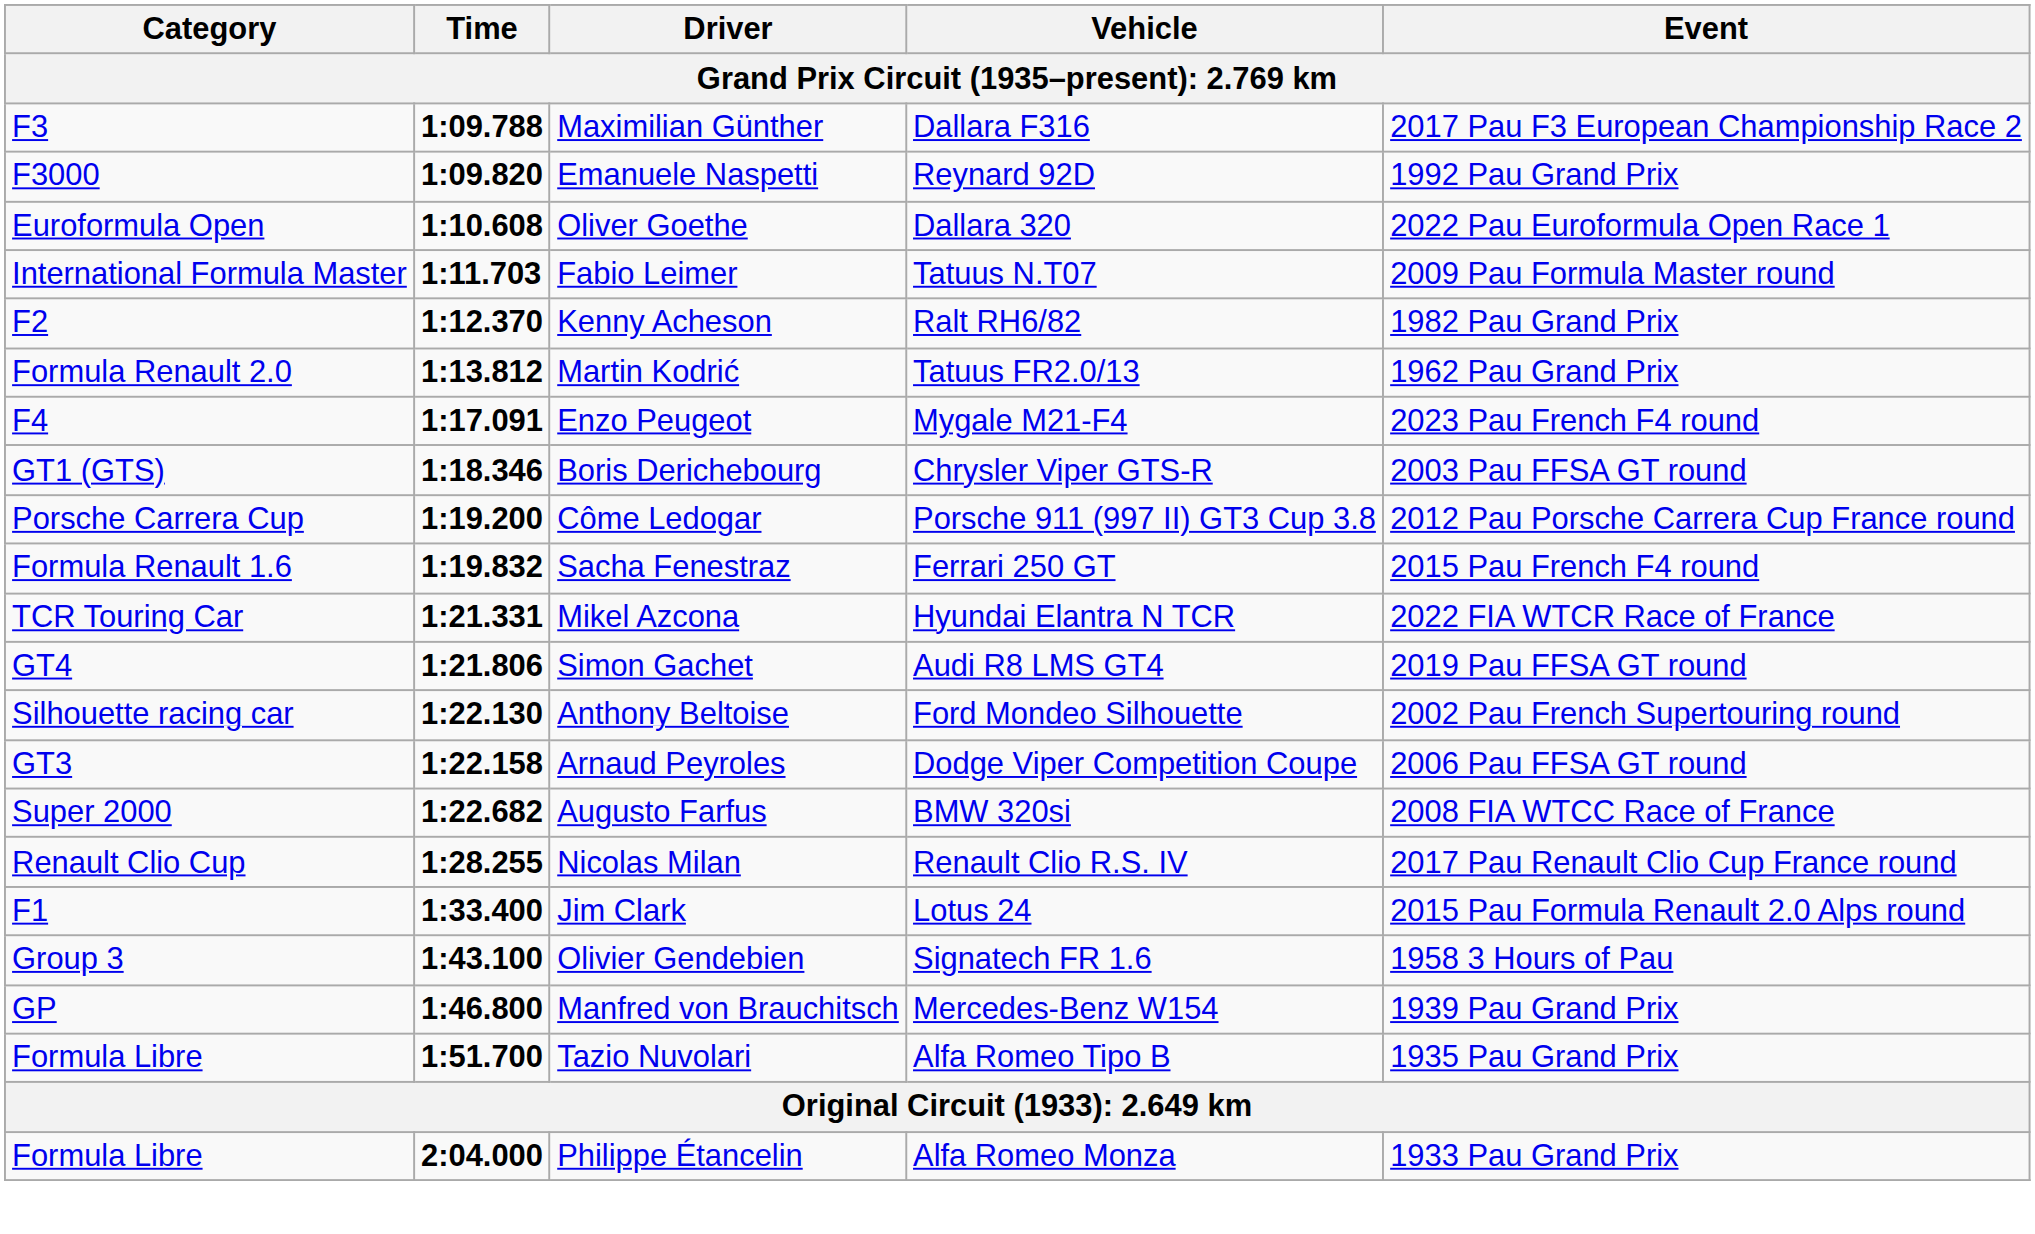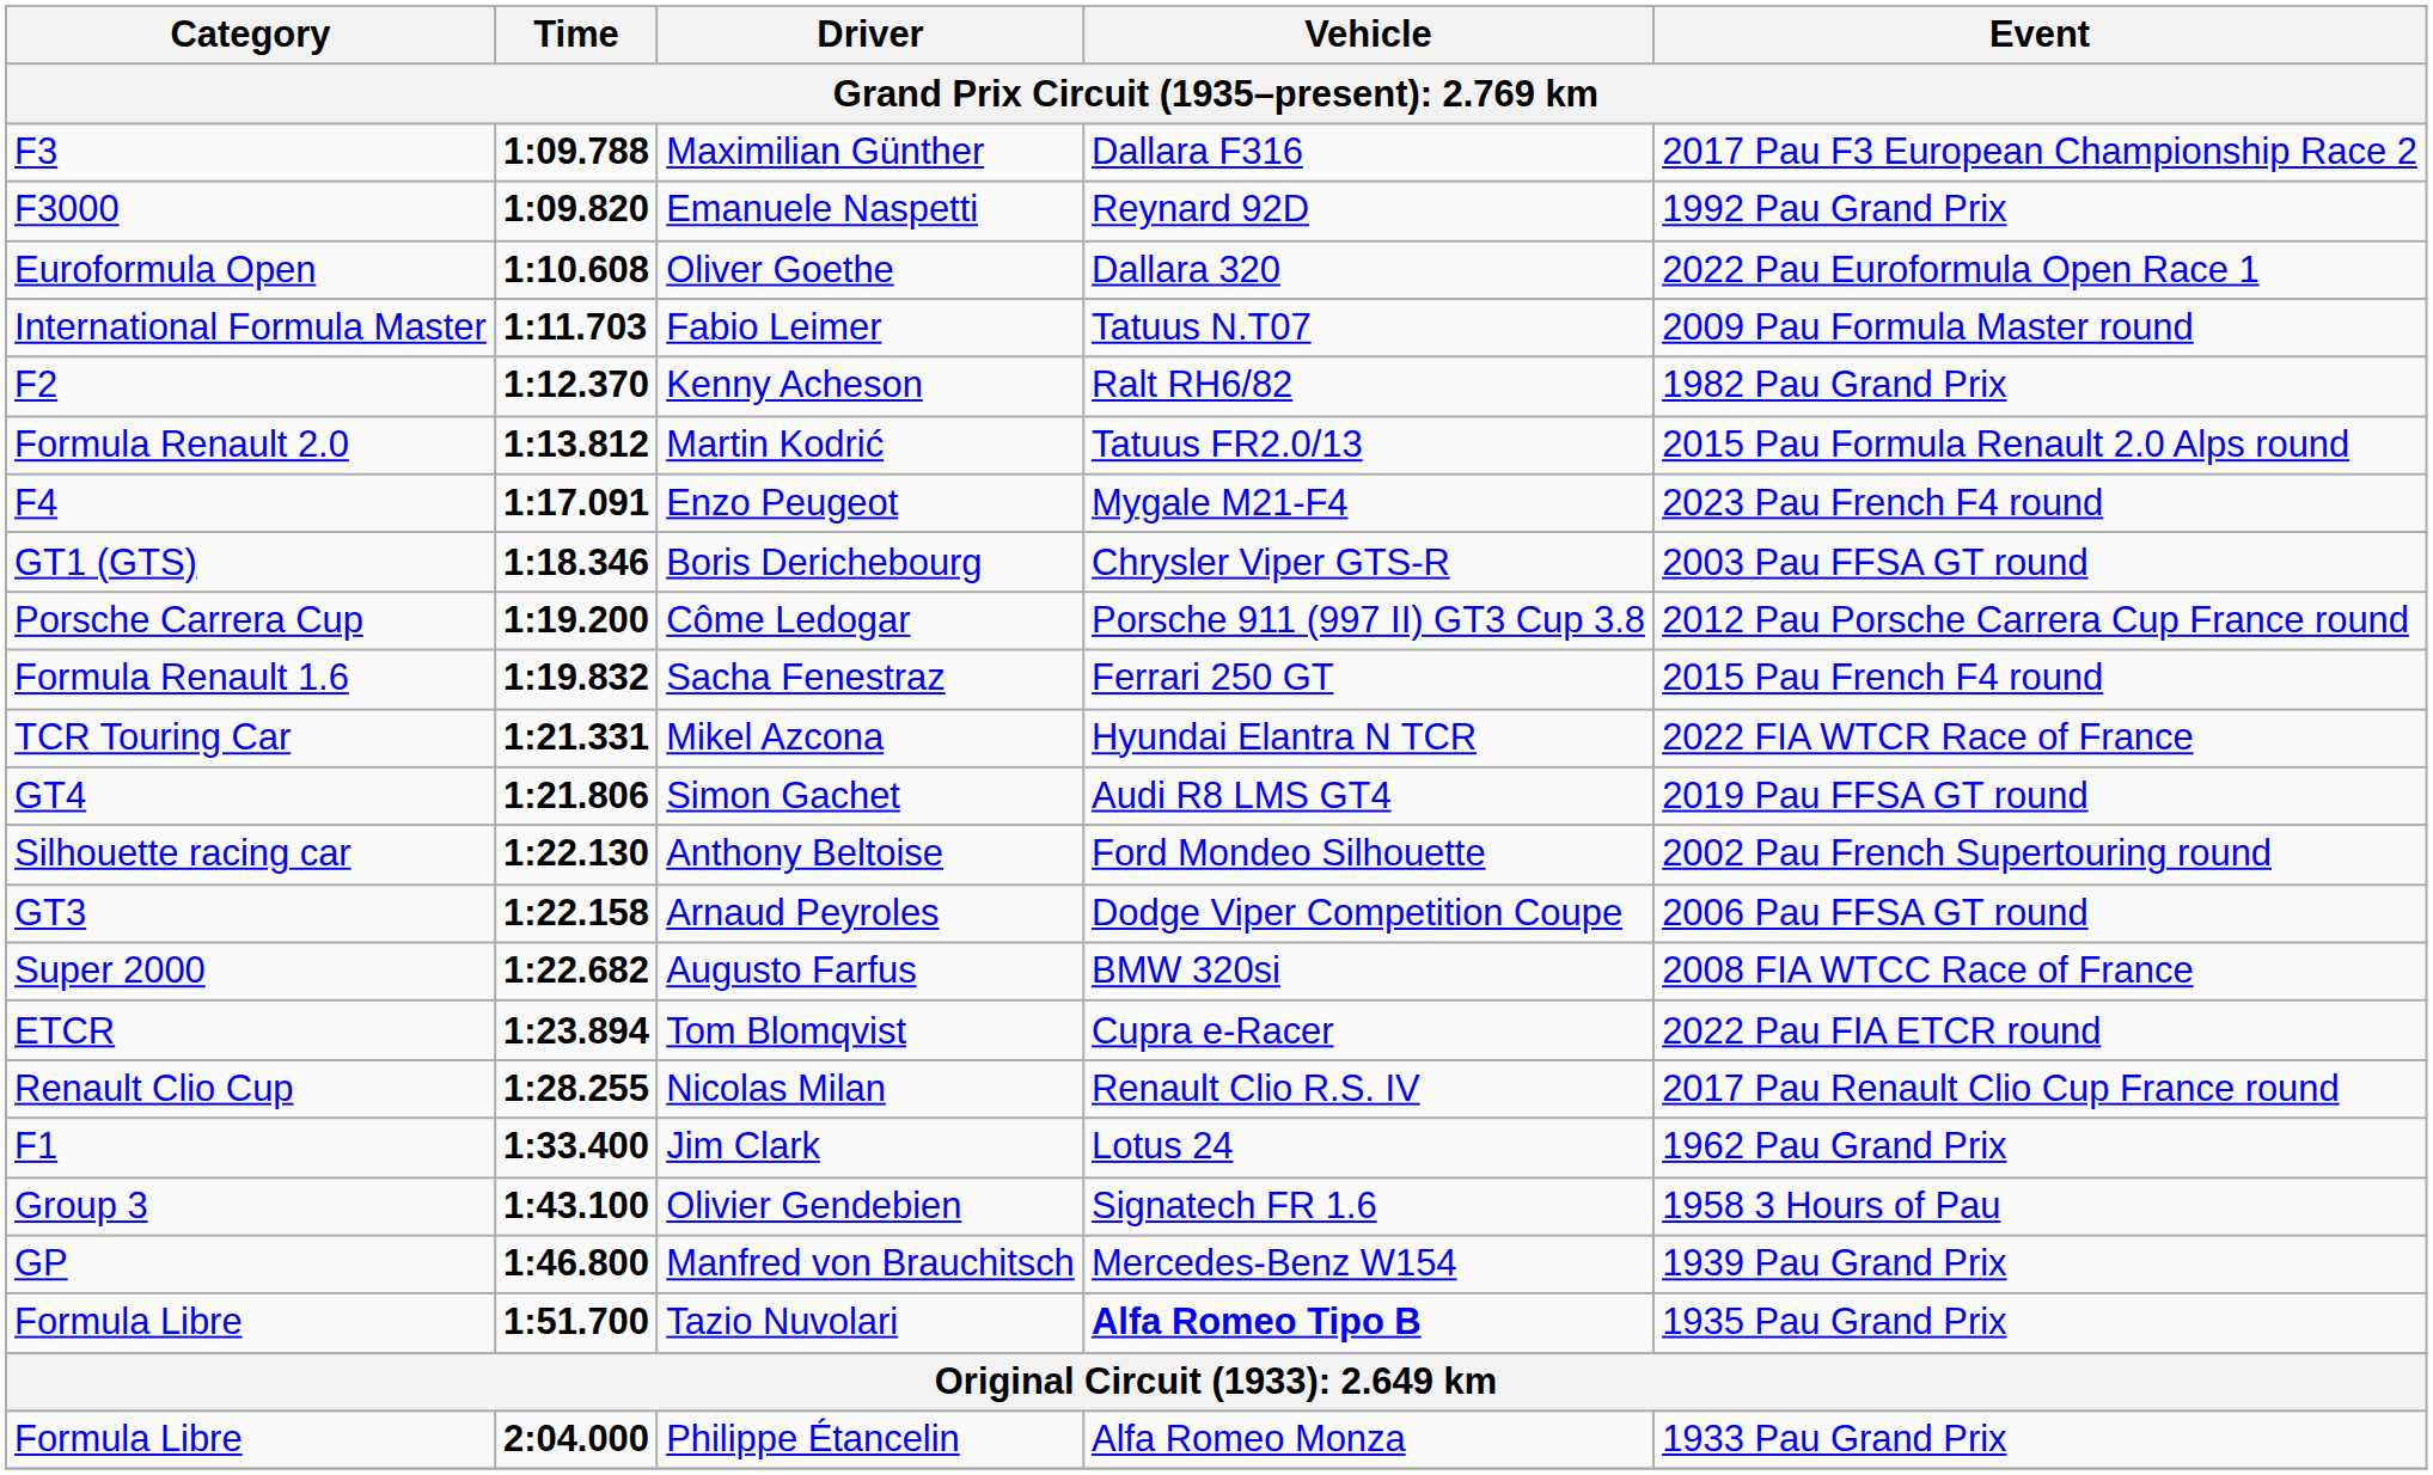 <table class="wikitable">
 <tr>
 <th>Category</th>
 <th>Time</th>
 <th>Driver</th>
 <th>Vehicle</th>
 <th>Event</th>
 </tr>
 <tr>
 <th colspan=5>Grand Prix Circuit (1935–present): 2.769 km</th>
 </tr>
 <tr>
 <td><a href='#'>F3</a></td>
 <td><strong>1:09.788</strong></td>
 <td><a href='#'>Maximilian Günther</a></td>
 <td><a href='#'>Dallara F316</a></td>
 <td><a href='#'>2017 Pau F3 European Championship Race 2</a></td>
 </tr>
 <tr>
 <td><a href='#'>F3000</a></td>
 <td><strong>1:09.820</strong></td>
 <td><a href='#'>Emanuele Naspetti</a></td>
 <td><a href='#'>Reynard 92D</a></td>
 <td><a href='#'>1992 Pau Grand Prix</a></td>
 </tr>
 <tr>
 <td><a href='#'>Euroformula Open</a></td>
 <td><strong>1:10.608</strong></td>
 <td><a href='#'>Oliver Goethe</a></td>
 <td><a href='#'>Dallara 320</a></td>
 <td><a href='#'>2022 Pau Euroformula Open Race 1</a></td>
 </tr>
 <tr>
 <td><a href='#'>International Formula Master</a></td>
 <td><strong>1:11.703</strong></td>
 <td><a href='#'>Fabio Leimer</a></td>
 <td><a href='#'>Tatuus N.T07</a></td>
 <td><a href='#'>2009 Pau Formula Master round</a></td>
 </tr>
 <tr>
 <td><a href='#'>F2</a></td>
 <td><strong>1:12.370</strong></td>
 <td><a href='#'>Kenny Acheson</a></td>
 <td><a href='#'>Ralt RH6/82</a></td>
 <td><a href='#'>1982 Pau Grand Prix</a></td>
 </tr>
 <tr>
 <td><a href='#'>Formula Renault 2.0</a></td>
 <td><strong>1:13.812</strong></td>
 <td><a href='#'>Martin Kodrić</a></td>
 <td><a href='#'>Tatuus FR2.0/13</a></td>
-<td><a href='#'>1962 Pau Grand Prix</a></td>
+<td><a href='#'>2015 Pau Formula Renault 2.0 Alps round</a></td>
 </tr>
 <tr>
 <td><a href='#'>F4</a></td>
 <td><strong>1:17.091</strong></td>
 <td><a href='#'>Enzo Peugeot</a></td>
 <td><a href='#'>Mygale M21-F4</a></td>
 <td><a href='#'>2023 Pau French F4 round</a></td>
 </tr>
 <tr>
 <td><a href='#'>GT1 (GTS)</a></td>
 <td><strong>1:18.346</strong></td>
 <td><a href='#'>Boris Derichebourg</a></td>
 <td><a href='#'>Chrysler Viper GTS-R</a></td>
 <td><a href='#'>2003 Pau FFSA GT round</a></td>
 </tr>
 <tr>
 <td><a href='#'>Porsche Carrera Cup</a></td>
 <td><strong>1:19.200</strong></td>
 <td><a href='#'>Côme Ledogar</a></td>
 <td><a href='#'>Porsche 911 (997 II) GT3 Cup 3.8</a></td>
 <td><a href='#'>2012 Pau Porsche Carrera Cup France round</a></td>
 </tr>
 <tr>
 <td><a href='#'>Formula Renault 1.6</a></td>
 <td><strong>1:19.832</strong></td>
 <td><a href='#'>Sacha Fenestraz</a></td>
 <td><a href='#'>Ferrari 250 GT</a></td>
 <td><a href='#'>2015 Pau French F4 round</a></td>
 </tr>
 <tr>
 <td><a href='#'>TCR Touring Car</a></td>
 <td><strong>1:21.331</strong></td>
 <td><a href='#'>Mikel Azcona</a></td>
 <td><a href='#'>Hyundai Elantra N TCR</a></td>
 <td><a href='#'>2022 FIA WTCR Race of France</a></td>
 </tr>
 <tr>
 <td><a href='#'>GT4</a></td>
 <td><strong>1:21.806</strong></td>
 <td><a href='#'>Simon Gachet</a></td>
 <td><a href='#'>Audi R8 LMS GT4</a></td>
 <td><a href='#'>2019 Pau FFSA GT round</a></td>
 </tr>
 <tr>
 <td><a href='#'>Silhouette racing car</a></td>
 <td><strong>1:22.130</strong></td>
 <td><a href='#'>Anthony Beltoise</a></td>
 <td><a href='#'>Ford Mondeo Silhouette</a></td>
 <td><a href='#'>2002 Pau French Supertouring round</a></td>
 </tr>
 <tr>
 <td><a href='#'>GT3</a></td>
 <td><strong>1:22.158</strong></td>
 <td><a href='#'>Arnaud Peyroles</a></td>
 <td><a href='#'>Dodge Viper Competition Coupe</a></td>
 <td><a href='#'>2006 Pau FFSA GT round</a></td>
 </tr>
 <tr>
 <td><a href='#'>Super 2000</a></td>
 <td><strong>1:22.682</strong></td>
 <td><a href='#'>Augusto Farfus</a></td>
 <td><a href='#'>BMW 320si</a></td>
 <td><a href='#'>2008 FIA WTCC Race of France</a></td>
 </tr>
 <tr>
+<td><a href='#'>ETCR</a></td>
+<td><strong>1:23.894</strong></td>
+<td><a href='#'>Tom Blomqvist</a></td>
+<td><a href='#'>Cupra e-Racer</a></td>
+<td><a href='#'>2022 Pau FIA ETCR round</a></td>
+</tr>
+<tr>
 <td><a href='#'>Renault Clio Cup</a></td>
 <td><strong>1:28.255</strong></td>
 <td><a href='#'>Nicolas Milan</a></td>
 <td><a href='#'>Renault Clio R.S. IV</a></td>
 <td><a href='#'>2017 Pau Renault Clio Cup France round</a></td>
 </tr>
 <tr>
 <td><a href='#'>F1</a></td>
 <td><strong>1:33.400</strong></td>
 <td><a href='#'>Jim Clark</a></td>
 <td><a href='#'>Lotus 24</a></td>
-<td><a href='#'>2015 Pau Formula Renault 2.0 Alps round</a></td>
+<td><a href='#'>1962 Pau Grand Prix</a></td>
 </tr>
 <tr>
 <td><a href='#'>Group 3</a></td>
 <td><strong>1:43.100</strong></td>
 <td><a href='#'>Olivier Gendebien</a></td>
 <td><a href='#'>Signatech FR 1.6</a></td>
 <td><a href='#'>1958 3 Hours of Pau</a></td>
 </tr>
 <tr>
 <td><a href='#'>GP</a></td>
 <td><strong>1:46.800</strong></td>
 <td><a href='#'>Manfred von Brauchitsch</a></td>
 <td><a href='#'>Mercedes-Benz W154</a></td>
 <td><a href='#'>1939 Pau Grand Prix</a></td>
 </tr>
 <tr>
 <td><a href='#'>Formula Libre</a></td>
 <td><strong>1:51.700</strong></td>
 <td><a href='#'>Tazio Nuvolari</a></td>
-<td><a href='#'>Alfa Romeo Tipo B</a></td>
+<td><strong><a href='#'>Alfa Romeo Tipo B</a></strong></td>
 <td><a href='#'>1935 Pau Grand Prix</a></td>
 </tr>
 <tr>
 <th colspan=5>Original Circuit (1933): 2.649 km</th>
 </tr>
 <tr>
 <td><a href='#'>Formula Libre</a></td>
 <td><strong>2:04.000</strong></td>
 <td><a href='#'>Philippe Étancelin</a></td>
 <td><a href='#'>Alfa Romeo Monza</a></td>
 <td><a href='#'>1933 Pau Grand Prix</a></td>
 </tr>
 <tr>
 </tr>
 </table>
